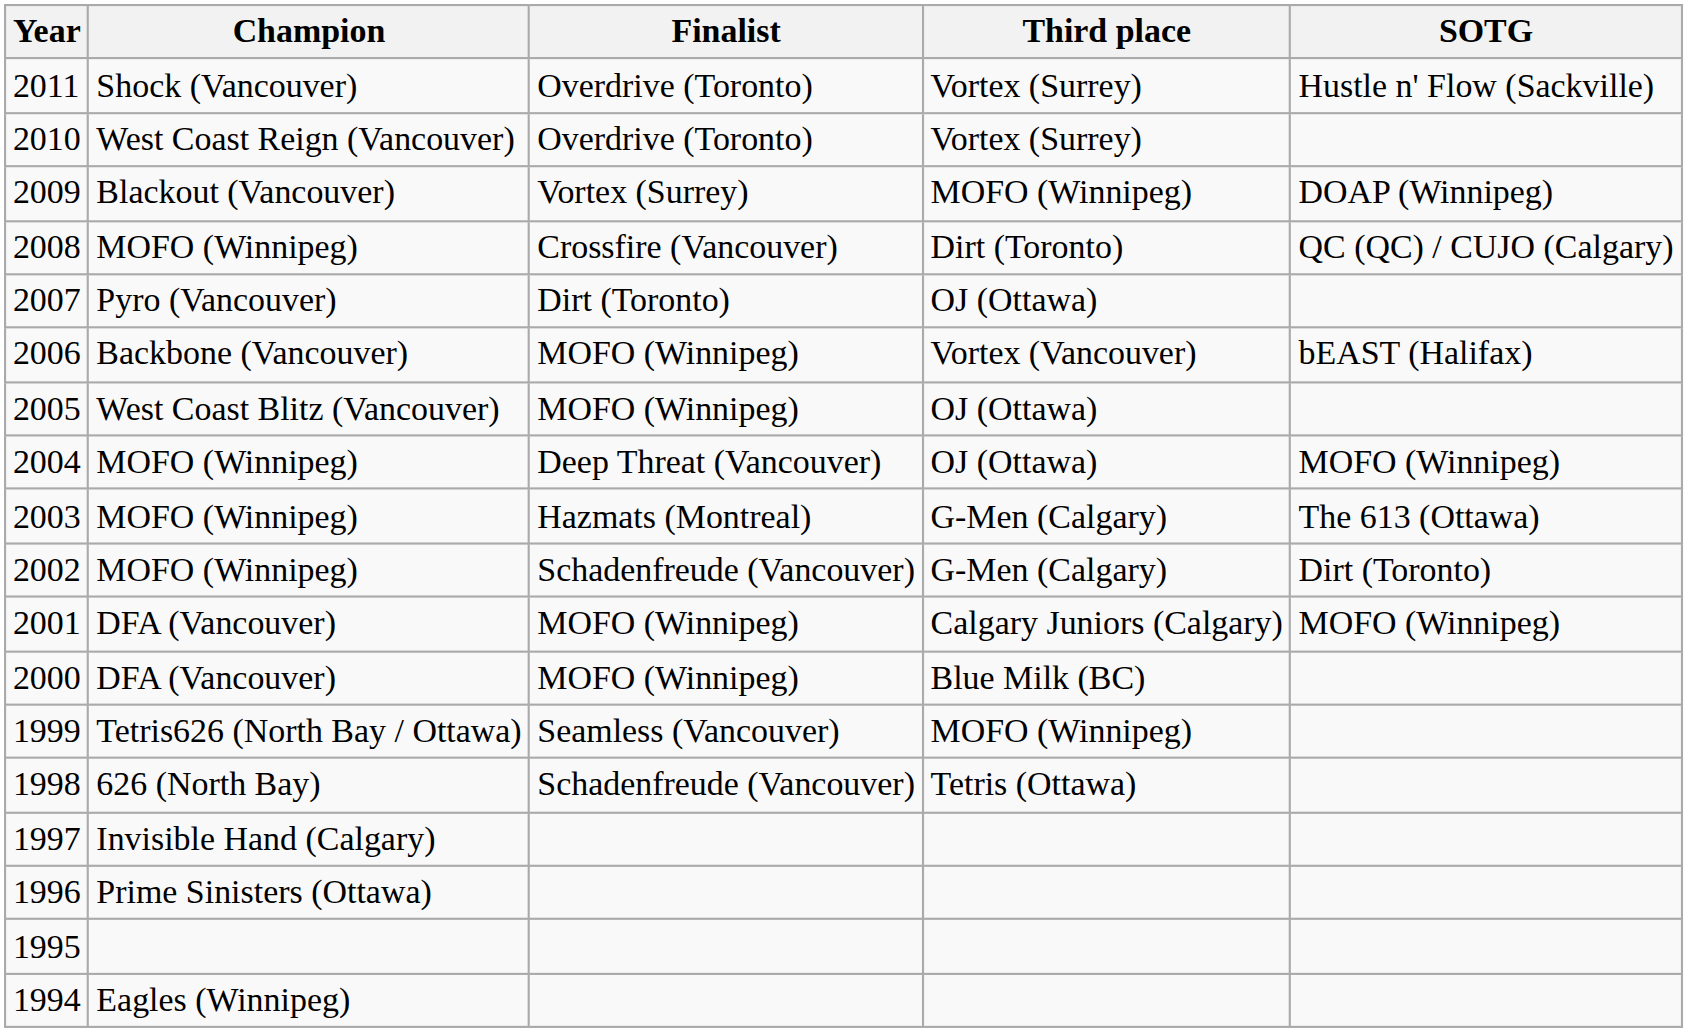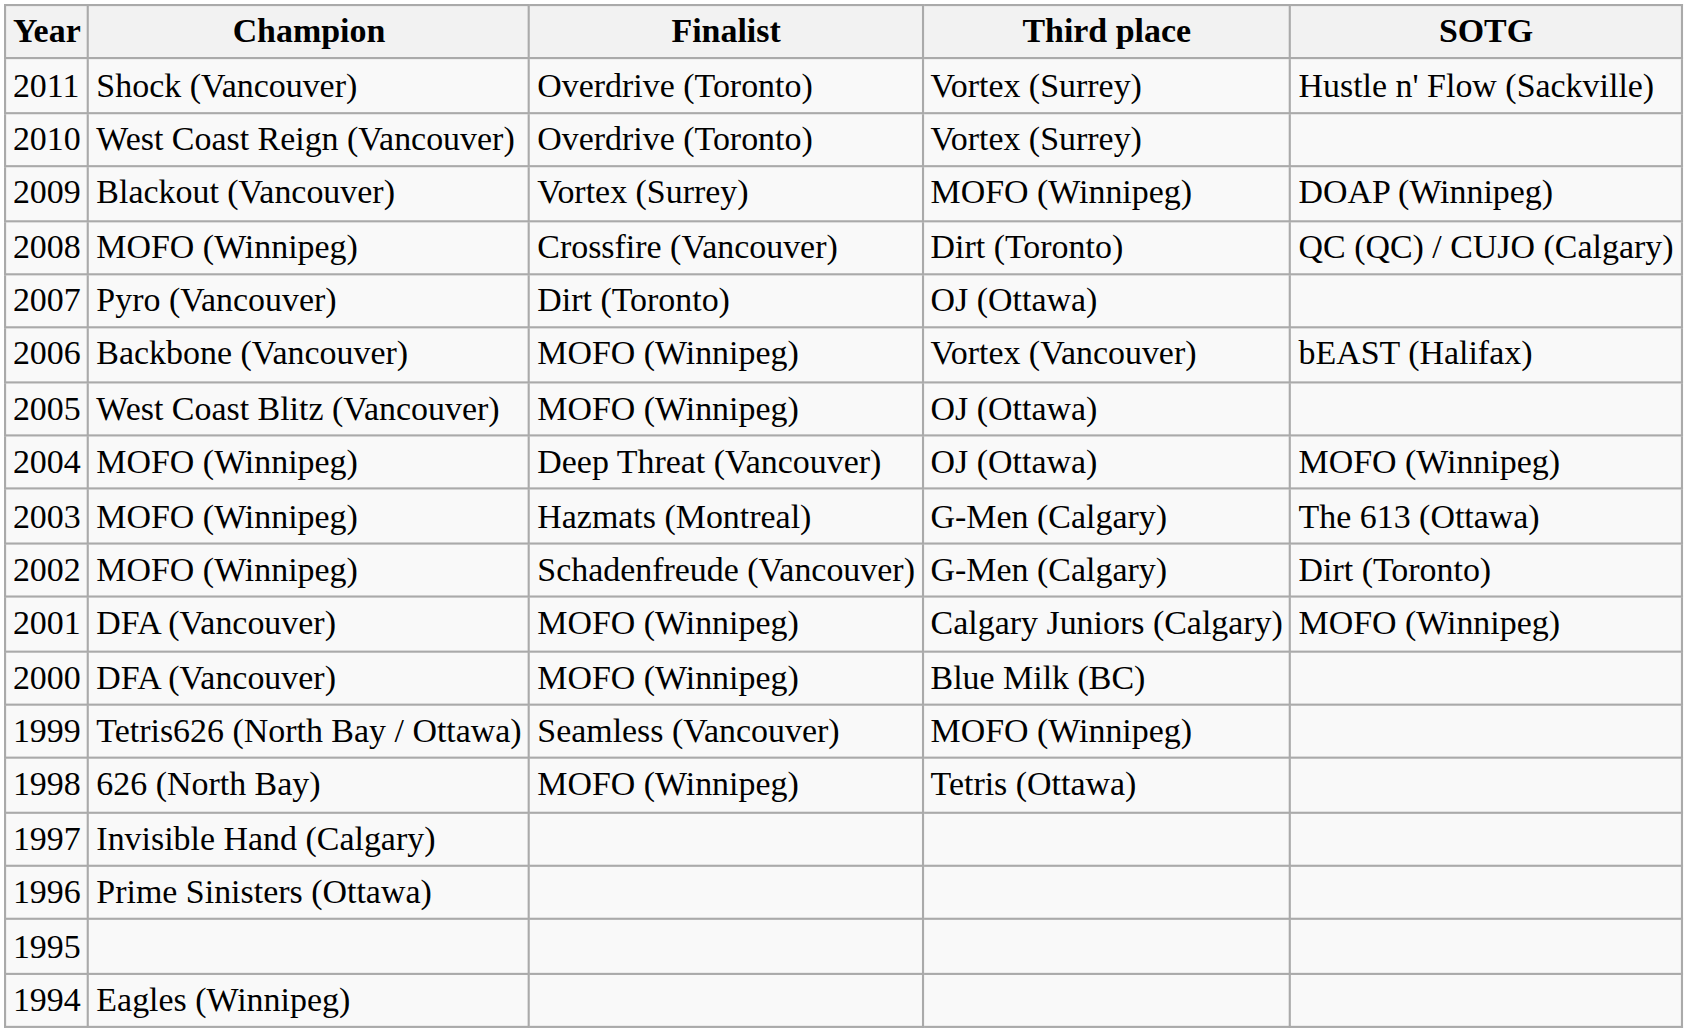 <table class=wikitable>
 <tr>
 <th>Year</th>
 <th>Champion</th>
 <th>Finalist</th>
 <th>Third place</th>
 <th>SOTG</th>
 </tr>
 <tr>
 <td>2011</td>
 <td>Shock (Vancouver)</td>
 <td>Overdrive (Toronto)</td>
 <td>Vortex (Surrey)</td>
 <td>Hustle n' Flow (Sackville)</td>
 </tr>
 <tr>
 <td>2010</td>
 <td>West Coast Reign (Vancouver)</td>
 <td>Overdrive (Toronto)</td>
 <td>Vortex (Surrey)</td>
 <td></td>
 </tr>
 <tr>
 <td>2009</td>
 <td>Blackout (Vancouver)</td>
 <td>Vortex (Surrey)</td>
 <td>MOFO (Winnipeg)</td>
 <td>DOAP (Winnipeg)</td>
 </tr>
 <tr>
 <td>2008</td>
 <td>MOFO (Winnipeg)</td>
 <td>Crossfire (Vancouver)</td>
 <td>Dirt (Toronto)</td>
 <td>QC (QC) / CUJO (Calgary)</td>
 </tr>
 <tr>
 <td>2007</td>
 <td>Pyro (Vancouver)</td>
 <td>Dirt (Toronto)</td>
 <td>OJ (Ottawa)</td>
 <td></td>
 </tr>
 <tr>
 <td>2006</td>
 <td>Backbone (Vancouver)</td>
 <td>MOFO (Winnipeg)</td>
 <td>Vortex (Vancouver)</td>
 <td>bEAST (Halifax)</td>
 </tr>
 <tr>
 <td>2005</td>
 <td>West Coast Blitz (Vancouver)</td>
 <td>MOFO (Winnipeg)</td>
 <td>OJ (Ottawa)</td>
 <td></td>
 </tr>
 <tr>
 <td>2004</td>
 <td>MOFO (Winnipeg)</td>
 <td>Deep Threat (Vancouver)</td>
 <td>OJ (Ottawa)</td>
 <td>MOFO (Winnipeg)</td>
 </tr>
 <tr>
 <td>2003</td>
 <td>MOFO (Winnipeg)</td>
 <td>Hazmats (Montreal)</td>
 <td>G-Men (Calgary)</td>
 <td>The 613 (Ottawa)</td>
 </tr>
 <tr>
 <td>2002</td>
 <td>MOFO (Winnipeg)</td>
 <td>Schadenfreude (Vancouver)</td>
 <td>G-Men (Calgary)</td>
 <td>Dirt (Toronto)</td>
 </tr>
 <tr>
 <td>2001</td>
 <td>DFA (Vancouver)</td>
 <td>MOFO (Winnipeg)</td>
 <td>Calgary Juniors (Calgary)</td>
 <td>MOFO (Winnipeg)</td>
 </tr>
 <tr>
 <td>2000</td>
 <td>DFA (Vancouver)</td>
 <td>MOFO (Winnipeg)</td>
 <td>Blue Milk (BC)</td>
 <td></td>
 </tr>
 <tr>
 <td>1999</td>
 <td>Tetris626 (North Bay / Ottawa)</td>
 <td>Seamless (Vancouver)</td>
 <td>MOFO (Winnipeg)</td>
 <td></td>
 </tr>
 <tr>
 <td>1998</td>
 <td>626 (North Bay)</td>
-<td>Schadenfreude (Vancouver)</td>
+<td>MOFO (Winnipeg)</td>
 <td>Tetris (Ottawa)</td>
 <td></td>
 </tr>
 <tr>
 <td>1997</td>
 <td>Invisible Hand (Calgary)</td>
 <td></td>
 <td></td>
 <td></td>
 </tr>
 <tr>
 <td>1996</td>
 <td>Prime Sinisters (Ottawa)</td>
 <td></td>
 <td></td>
 <td></td>
 </tr>
 <tr>
 <td>1995</td>
 <td></td>
 <td></td>
 <td></td>
 <td></td>
 </tr>
 <tr>
 <td>1994</td>
 <td>Eagles (Winnipeg)</td>
 <td></td>
 <td></td>
 <td></td>
 </tr>
 </table>
